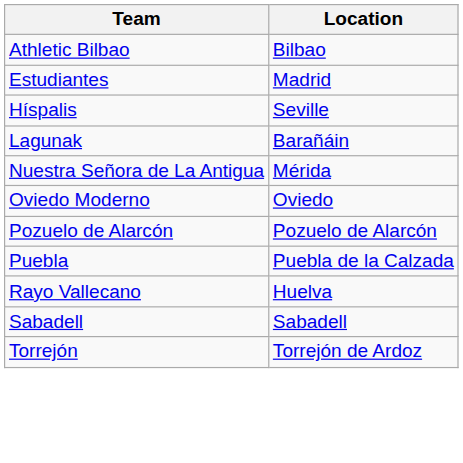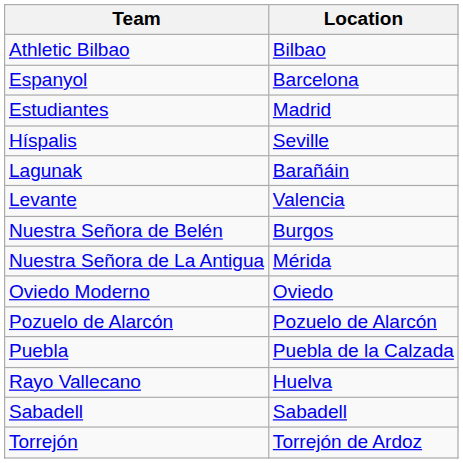 <table class="wikitable sortable">
 <tr>
 <th>Team</th>
 <th>Location</th>
 </tr>
 <tr>
 <td><a href='#'>Athletic Bilbao</a></td>
 <td><a href='#'>Bilbao</a></td>
+</tr>
+<tr>
+<td><a href='#'>Espanyol</a></td>
+<td><a href='#'>Barcelona</a></td>
 </tr>
 <tr>
 <td><a href='#'>Estudiantes</a></td>
 <td><a href='#'>Madrid</a></td>
 </tr>
 <tr>
 <td><a href='#'>Híspalis</a></td>
 <td><a href='#'>Seville</a></td>
 </tr>
 <tr>
 <td><a href='#'>Lagunak</a></td>
 <td><a href='#'>Barañáin</a></td>
+</tr>
+<tr>
+<td><a href='#'>Levante</a></td>
+<td><a href='#'>Valencia</a></td>
+</tr>
+<tr>
+<td><a href='#'>Nuestra Señora de Belén</a></td>
+<td><a href='#'>Burgos</a></td>
 </tr>
 <tr>
 <td><a href='#'>Nuestra Señora de La Antigua</a></td>
 <td><a href='#'>Mérida</a></td>
 </tr>
 <tr>
 <td><a href='#'>Oviedo Moderno</a></td>
 <td><a href='#'>Oviedo</a></td>
 </tr>
 <tr>
 <td><a href='#'>Pozuelo de Alarcón</a></td>
 <td><a href='#'>Pozuelo de Alarcón</a></td>
 </tr>
 <tr>
 <td><a href='#'>Puebla</a></td>
 <td><a href='#'>Puebla de la Calzada</a></td>
 </tr>
 <tr>
 <td><a href='#'>Rayo Vallecano</a></td>
 <td><a href='#'>Huelva</a></td>
 </tr>
 <tr>
 <td><a href='#'>Sabadell</a></td>
 <td><a href='#'>Sabadell</a></td>
 </tr>
 <tr>
 <td><a href='#'>Torrejón</a></td>
 <td><a href='#'>Torrejón de Ardoz</a></td>
 </tr>
 </table>
